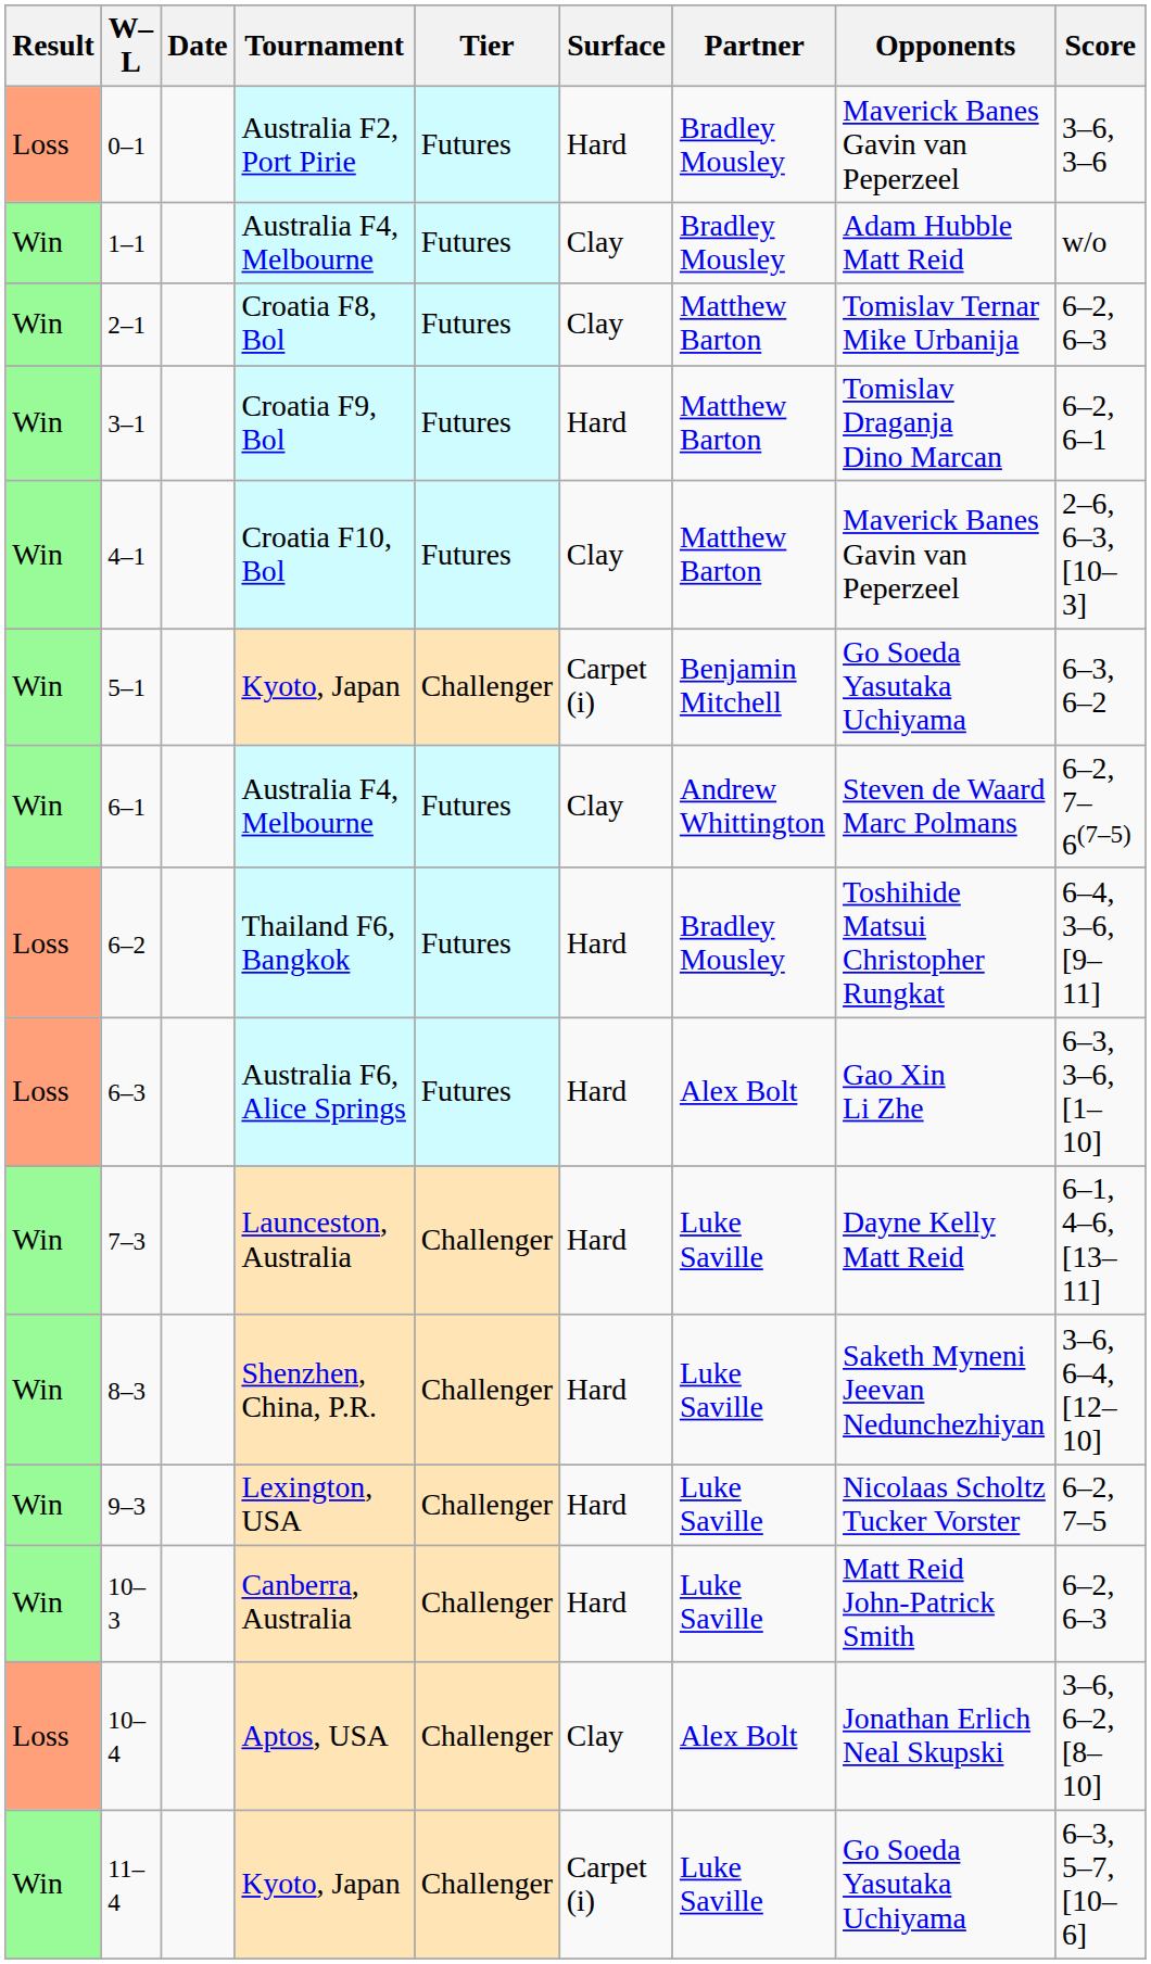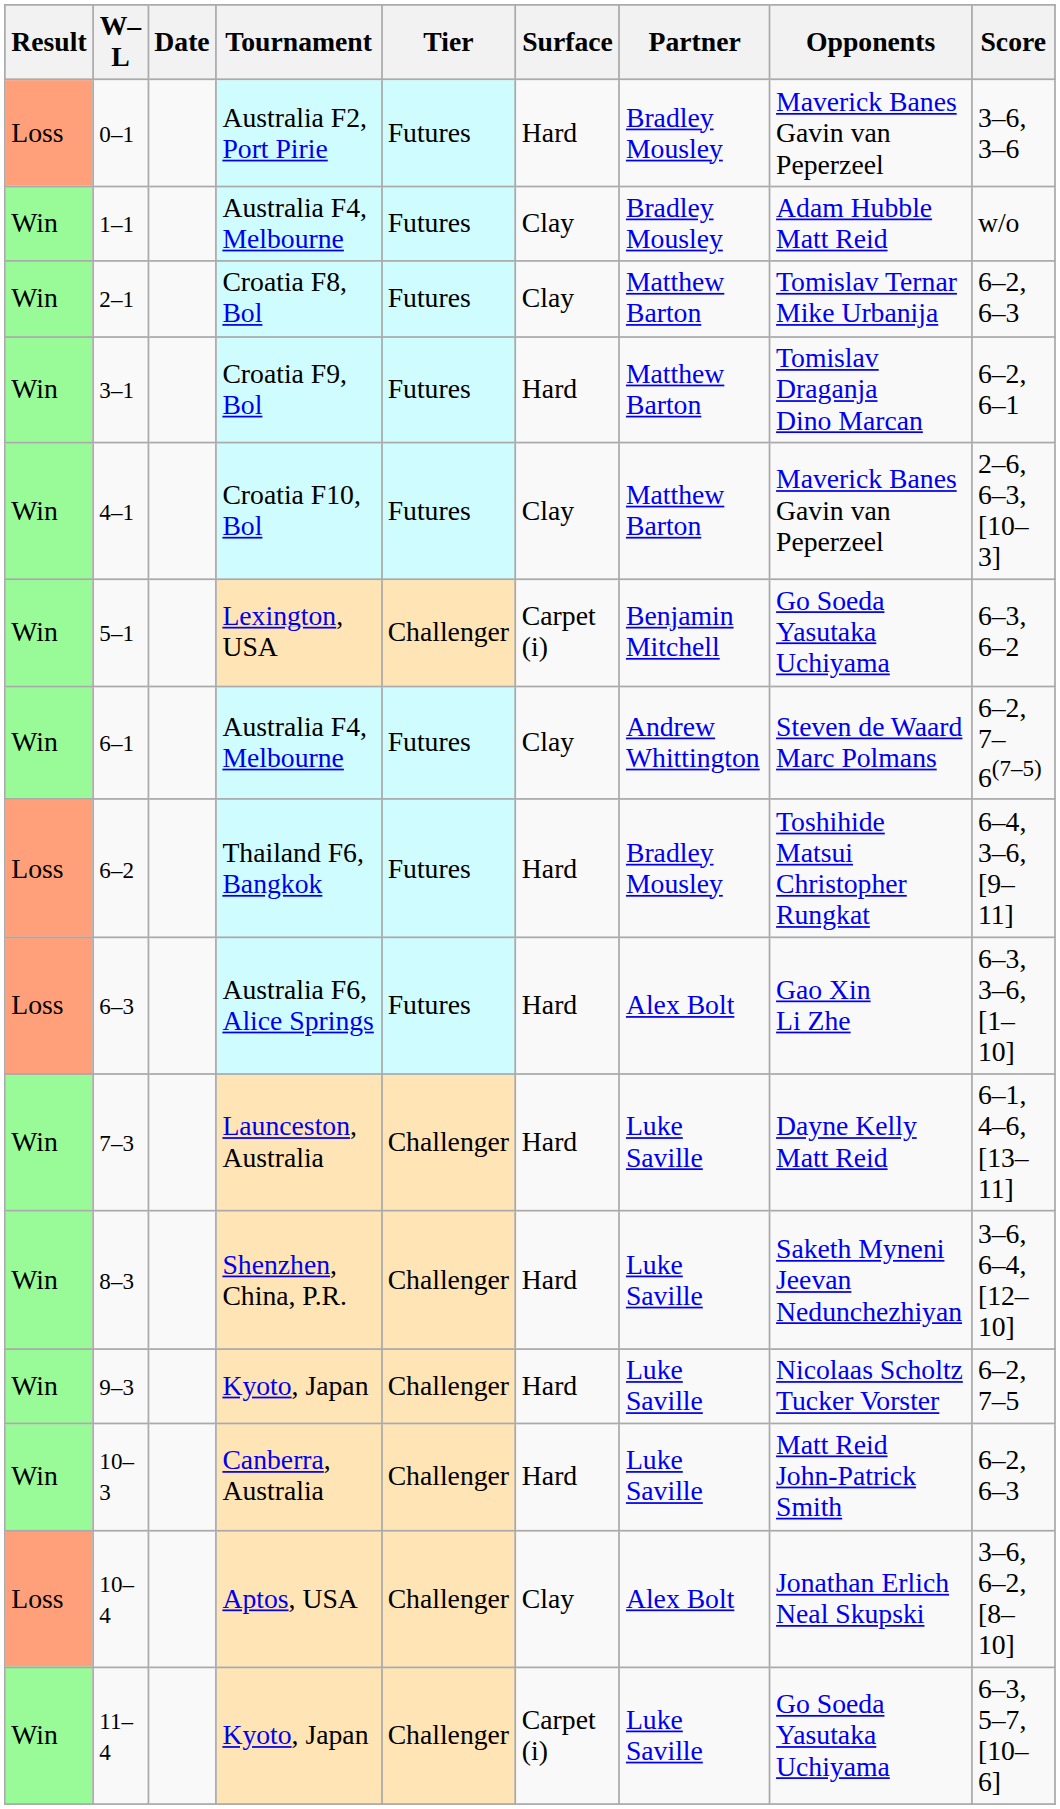 <table class="sortable wikitable">
 <tr>
 <th>Result</th>
 <th class=unsortable>W–L</th>
 <th>Date</th>
 <th>Tournament</th>
 <th>Tier</th>
 <th>Surface</th>
 <th>Partner</th>
 <th>Opponents</th>
 <th class=unsortable>Score</th>
 </tr>
 <tr>
 <td bgcolor=FFA07A>Loss</td>
 <td><small>0–1</small></td>
 <td></td>
 <td style=background:#cffcff>Australia F2, <a href='#'>Port Pirie</a></td>
 <td style=background:#cffcff>Futures</td>
 <td>Hard</td>
 <td> <a href='#'>Bradley Mousley</a></td>
 <td> <a href='#'>Maverick Banes</a><br> Gavin van Peperzeel</td>
 <td>3–6, 3–6</td>
 </tr>
 <tr>
 <td bgcolor=98FB98>Win</td>
 <td><small>1–1</small></td>
 <td></td>
 <td style=background:#cffcff>Australia F4, <a href='#'>Melbourne</a></td>
 <td style=background:#cffcff>Futures</td>
 <td>Clay</td>
 <td> <a href='#'>Bradley Mousley</a></td>
 <td> <a href='#'>Adam Hubble</a><br> <a href='#'>Matt Reid</a></td>
 <td>w/o</td>
 </tr>
 <tr>
 <td bgcolor=98FB98>Win</td>
 <td><small>2–1</small></td>
 <td></td>
 <td style=background:#cffcff>Croatia F8, <a href='#'>Bol</a></td>
 <td style=background:#cffcff>Futures</td>
 <td>Clay</td>
 <td> <a href='#'>Matthew Barton</a></td>
 <td> <a href='#'>Tomislav Ternar</a><br> <a href='#'>Mike Urbanija</a></td>
 <td>6–2, 6–3</td>
 </tr>
 <tr>
 <td bgcolor=98FB98>Win</td>
 <td><small>3–1</small></td>
 <td></td>
 <td style=background:#cffcff>Croatia F9, <a href='#'>Bol</a></td>
 <td style=background:#cffcff>Futures</td>
 <td>Hard</td>
 <td> <a href='#'>Matthew Barton</a></td>
 <td> <a href='#'>Tomislav Draganja</a><br> <a href='#'>Dino Marcan</a></td>
 <td>6–2, 6–1</td>
 </tr>
 <tr>
 <td bgcolor=98FB98>Win</td>
 <td><small>4–1</small></td>
 <td></td>
 <td style=background:#cffcff>Croatia F10, <a href='#'>Bol</a></td>
 <td style=background:#cffcff>Futures</td>
 <td>Clay</td>
 <td> <a href='#'>Matthew Barton</a></td>
 <td> <a href='#'>Maverick Banes</a><br> Gavin van Peperzeel</td>
 <td>2–6, 6–3, [10–3]</td>
 </tr>
 <tr>
 <td bgcolor=98FB98>Win</td>
 <td><small>5–1</small></td>
 <td><a href='#'></a></td>
-<td style=background:moccasin><a href='#'>Kyoto</a>, Japan</td>
+<td style=background:moccasin><a href='#'>Lexington</a>, USA</td>
 <td style=background:moccasin>Challenger</td>
 <td>Carpet (i)</td>
 <td> <a href='#'>Benjamin Mitchell</a></td>
 <td> <a href='#'>Go Soeda</a><br> <a href='#'>Yasutaka Uchiyama</a></td>
 <td>6–3, 6–2</td>
 </tr>
 <tr>
 <td bgcolor=98FB98>Win</td>
 <td><small>6–1</small></td>
 <td></td>
 <td style=background:#cffcff>Australia F4, <a href='#'>Melbourne</a></td>
 <td style=background:#cffcff>Futures</td>
 <td>Clay</td>
 <td> <a href='#'>Andrew Whittington</a></td>
 <td> <a href='#'>Steven de Waard</a> <br>  <a href='#'>Marc Polmans</a></td>
 <td>6–2, 7–6<sup>(7–5)</sup></td>
 </tr>
 <tr>
 <td bgcolor=FFA07A>Loss</td>
 <td><small>6–2</small></td>
 <td></td>
 <td style=background:#cffcff>Thailand F6, <a href='#'>Bangkok</a></td>
 <td style=background:#cffcff>Futures</td>
 <td>Hard</td>
 <td> <a href='#'>Bradley Mousley</a></td>
 <td> <a href='#'>Toshihide Matsui</a><br> <a href='#'>Christopher Rungkat</a></td>
 <td>6–4, 3–6, [9–11]</td>
 </tr>
 <tr>
 <td bgcolor=FFA07A>Loss</td>
 <td><small>6–3</small></td>
 <td></td>
 <td style=background:#cffcff>Australia F6, <a href='#'>Alice Springs</a></td>
 <td style=background:#cffcff>Futures</td>
 <td>Hard</td>
 <td> <a href='#'>Alex Bolt</a></td>
 <td> <a href='#'>Gao Xin</a><br> <a href='#'>Li Zhe</a></td>
 <td>6–3, 3–6, [1–10]</td>
 </tr>
 <tr>
 <td bgcolor=98FB98>Win</td>
 <td><small>7–3</small></td>
 <td><a href='#'></a></td>
 <td style=background:moccasin><a href='#'>Launceston</a>, Australia</td>
 <td style=background:moccasin>Challenger</td>
 <td>Hard</td>
 <td> <a href='#'>Luke Saville</a></td>
 <td> <a href='#'>Dayne Kelly</a><br> <a href='#'>Matt Reid</a></td>
 <td>6–1, 4–6, [13–11]</td>
 </tr>
 <tr>
 <td bgcolor=98FB98>Win</td>
 <td><small>8–3</small></td>
 <td><a href='#'></a></td>
 <td style=background:moccasin><a href='#'>Shenzhen</a>, China, P.R.</td>
 <td style=background:moccasin>Challenger</td>
 <td>Hard</td>
 <td> <a href='#'>Luke Saville</a></td>
 <td> <a href='#'>Saketh Myneni</a><br> <a href='#'>Jeevan Nedunchezhiyan</a></td>
 <td>3–6, 6–4, [12–10]</td>
 </tr>
 <tr>
 <td bgcolor=98FB98>Win</td>
 <td><small>9–3</small></td>
 <td><a href='#'></a></td>
-<td style=background:moccasin><a href='#'>Lexington</a>, USA</td>
+<td style=background:moccasin><a href='#'>Kyoto</a>, Japan</td>
 <td style=background:moccasin>Challenger</td>
 <td>Hard</td>
 <td> <a href='#'>Luke Saville</a></td>
 <td> <a href='#'>Nicolaas Scholtz</a><br> <a href='#'>Tucker Vorster</a></td>
 <td>6–2, 7–5</td>
 </tr>
 <tr>
 <td bgcolor=98FB98>Win</td>
 <td><small>10–3</small></td>
 <td><a href='#'></a></td>
 <td style=background:moccasin><a href='#'>Canberra</a>, Australia</td>
 <td style=background:moccasin>Challenger</td>
 <td>Hard</td>
 <td> <a href='#'>Luke Saville</a></td>
 <td> <a href='#'>Matt Reid</a><br> <a href='#'>John-Patrick Smith</a></td>
 <td>6–2, 6–3</td>
 </tr>
 <tr>
 <td bgcolor=FFA07A>Loss</td>
 <td><small>10–4</small></td>
 <td><a href='#'></a></td>
 <td style=background:moccasin><a href='#'>Aptos</a>, USA</td>
 <td style=background:moccasin>Challenger</td>
 <td>Clay</td>
 <td> <a href='#'>Alex Bolt</a></td>
 <td> <a href='#'>Jonathan Erlich</a><br> <a href='#'>Neal Skupski</a></td>
 <td>3–6, 6–2, [8–10]</td>
 </tr>
 <tr>
 <td bgcolor=98FB98>Win</td>
 <td><small>11–4</small></td>
 <td><a href='#'></a></td>
 <td style=background:moccasin><a href='#'>Kyoto</a>, Japan</td>
 <td style=background:moccasin>Challenger</td>
 <td>Carpet (i)</td>
 <td> <a href='#'>Luke Saville</a></td>
 <td> <a href='#'>Go Soeda</a><br> <a href='#'>Yasutaka Uchiyama</a></td>
 <td>6–3, 5–7, [10–6]</td>
 </tr>
 </table>
